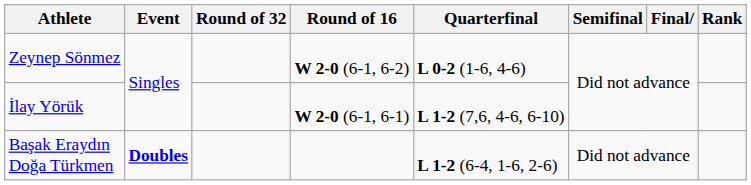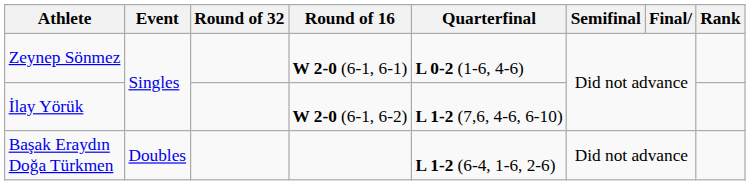 <table class=wikitable style="font-size:90%">
 <tr>
 <th>Athlete</th>
 <th>Event</th>
 <th>Round of 32</th>
 <th>Round of 16</th>
 <th>Quarterfinal</th>
 <th>Semifinal</th>
 <th>Final/</th>
 <th>Rank</th>
 </tr>
 <tr>
 <td><a href='#'>Zeynep Sönmez</a></td>
 <td rowspan=2><a href='#'>Singles</a></td>
 <td></td>
-<td><br><strong>W 2-0</strong> (6-1, 6-2)</td>
+<td><br><strong>W 2-0</strong> (6-1, 6-1)</td>
 <td><br><strong>L 0-2</strong> (1-6, 4-6)</td>
 <td colspan=2 rowspan=2 align=center>Did not advance</td>
 <td></td>
 </tr>
 <tr>
 <td><a href='#'>İlay Yörük</a></td>
 <td></td>
-<td><br><strong>W 2-0</strong> (6-1, 6-1)</td>
+<td><br><strong>W 2-0</strong> (6-1, 6-2)</td>
 <td><br><strong>L 1-2</strong> (7,6, 4-6, 6-10)</td>
 <td></td>
 </tr>
 <tr>
 <td><a href='#'>Başak Eraydın</a><br><a href='#'>Doğa Türkmen</a></td>
-<td><strong><a href='#'>Doubles</a></strong></td>
+<td><a href='#'>Doubles</a></td>
 <td></td>
 <td></td>
 <td><br><strong>L 1-2</strong> (6-4, 1-6, 2-6)</td>
 <td colspan=2 align=center>Did not advance</td>
 <td></td>
 </tr>
 </table>
